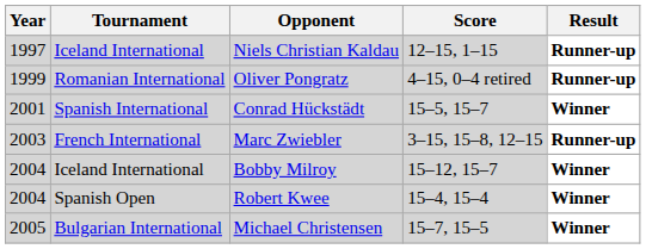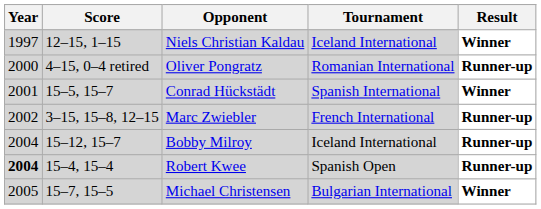 <table class="sortable wikitable" style="font-size: 90%;">
 <tr>
 <th>Year</th>
+<th>Score</th>
+<th>Opponent</th>
 <th>Tournament</th>
-<th>Opponent</th>
-<th>Score</th>
 <th>Result</th>
 </tr>
 <tr style="background:#D5D5D5">
 <td align="center">1997</td>
+<td align="left">12–15, 1–15</td>
+<td align="left"> <a href='#'>Niels Christian Kaldau</a></td>
 <td align="left"><a href='#'>Iceland International</a></td>
-<td align="left"> <a href='#'>Niels Christian Kaldau</a></td>
-<td align="left">12–15, 1–15</td>
-<td style="text-align:left; background:white"> <strong>Runner-up</strong></td>
+<td style="text-align:left; background:white"> <strong>Winner</strong></td>
 </tr>
 <tr style="background:#D5D5D5">
-<td align="center">1999</td>
+<td align="center">2000</td>
+<td align="left">4–15, 0–4 retired</td>
+<td align="left"> <a href='#'>Oliver Pongratz</a></td>
 <td align="left"><a href='#'>Romanian International</a></td>
-<td align="left"> <a href='#'>Oliver Pongratz</a></td>
-<td align="left">4–15, 0–4 retired</td>
 <td style="text-align:left; background:white"> <strong>Runner-up</strong></td>
 </tr>
 <tr style="background:#D5D5D5">
 <td align="center">2001</td>
+<td align="left">15–5, 15–7</td>
+<td align="left"> <a href='#'>Conrad Hückstädt</a></td>
 <td align="left"><a href='#'>Spanish International</a></td>
-<td align="left"> <a href='#'>Conrad Hückstädt</a></td>
-<td align="left">15–5, 15–7</td>
 <td style="text-align:left; background:white"> <strong>Winner</strong></td>
 </tr>
 <tr style="background:#D5D5D5">
-<td align="center">2003</td>
+<td align="center">2002</td>
+<td align="left">3–15, 15–8, 12–15</td>
+<td align="left"> <a href='#'>Marc Zwiebler</a></td>
 <td align="left"><a href='#'>French International</a></td>
-<td align="left"> <a href='#'>Marc Zwiebler</a></td>
-<td align="left">3–15, 15–8, 12–15</td>
 <td style="text-align:left; background:white"> <strong>Runner-up</strong></td>
 </tr>
 <tr style="background:#D5D5D5">
 <td align="center">2004</td>
+<td align="left">15–12, 15–7</td>
+<td align="left"> <a href='#'>Bobby Milroy</a></td>
 <td align="left">Iceland International</td>
-<td align="left"> <a href='#'>Bobby Milroy</a></td>
-<td align="left">15–12, 15–7</td>
-<td style="text-align:left; background:white"> <strong>Winner</strong></td>
+<td style="text-align:left; background:white"> <strong>Runner-up</strong></td>
 </tr>
 <tr style="background:#D5D5D5">
-<td align="center">2004</td>
+<td align="center"><strong>2004</strong></td>
+<td align="left">15–4, 15–4</td>
+<td align="left"> <a href='#'>Robert Kwee</a></td>
 <td align="left">Spanish Open</td>
-<td align="left"> <a href='#'>Robert Kwee</a></td>
-<td align="left">15–4, 15–4</td>
-<td style="text-align:left; background:white"> <strong>Winner</strong></td>
+<td style="text-align:left; background:white"> <strong>Runner-up</strong></td>
 </tr>
 <tr style="background:#D5D5D5">
 <td align="center">2005</td>
+<td align="left">15–7, 15–5</td>
+<td align="left"> <a href='#'>Michael Christensen</a></td>
 <td align="left"><a href='#'>Bulgarian International</a></td>
-<td align="left"> <a href='#'>Michael Christensen</a></td>
-<td align="left">15–7, 15–5</td>
 <td style="text-align:left; background:white"> <strong>Winner</strong></td>
 </tr>
 </table>
